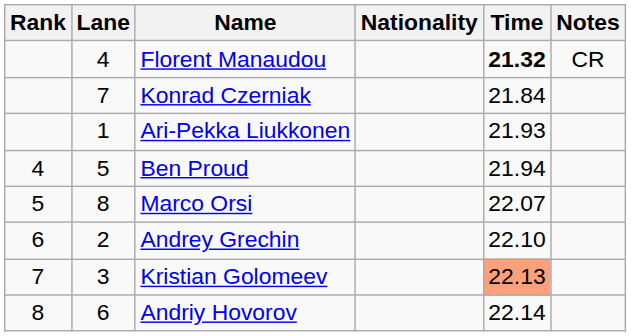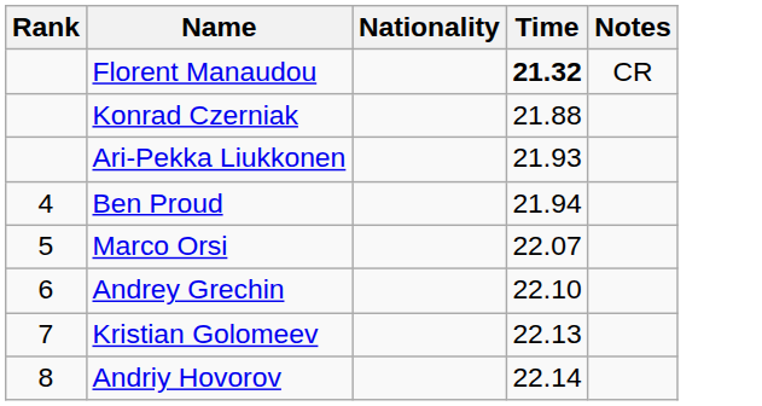 <table class="wikitable sortable" style="text-align:center">
 <tr>
 <th>Rank</th>
-<th>Lane</th>
 <th>Name</th>
 <th>Nationality</th>
 <th>Time</th>
 <th>Notes</th>
 </tr>
 <tr>
 <td></td>
-<td>4</td>
 <td align=left><a href='#'>Florent Manaudou</a></td>
 <td align=left></td>
 <td><strong>21.32</strong></td>
 <td>CR</td>
 </tr>
 <tr>
 <td></td>
-<td>7</td>
 <td align=left><a href='#'>Konrad Czerniak</a></td>
 <td align=left></td>
-<td>21.84</td>
+<td>21.88</td>
 <td></td>
 </tr>
 <tr>
 <td></td>
-<td>1</td>
 <td align=left><a href='#'>Ari-Pekka Liukkonen</a></td>
 <td align=left></td>
 <td>21.93</td>
 <td></td>
 </tr>
 <tr>
 <td>4</td>
-<td>5</td>
 <td align=left><a href='#'>Ben Proud</a></td>
 <td align=left></td>
 <td>21.94</td>
 <td></td>
 </tr>
 <tr>
 <td>5</td>
-<td>8</td>
 <td align=left><a href='#'>Marco Orsi</a></td>
 <td align=left></td>
 <td>22.07</td>
 <td></td>
 </tr>
 <tr>
 <td>6</td>
-<td>2</td>
 <td align=left><a href='#'>Andrey Grechin</a></td>
 <td align=left></td>
 <td>22.10</td>
 <td></td>
 </tr>
 <tr>
 <td>7</td>
-<td>3</td>
 <td align=left><a href='#'>Kristian Golomeev</a></td>
 <td align=left></td>
-<td style="background: lightsalmon;">22.13</td>
+<td>22.13</td>
 <td></td>
 </tr>
 <tr>
 <td>8</td>
-<td>6</td>
 <td align=left><a href='#'>Andriy Hovorov</a></td>
 <td align=left></td>
 <td>22.14</td>
 <td></td>
 </tr>
 </table>
